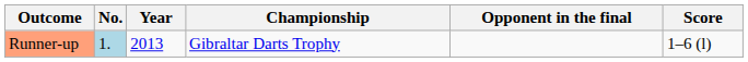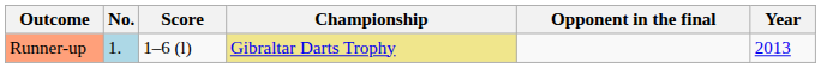 <table class="sortable wikitable">
 <tr>
 <th style="width:80px;">Outcome</th>
 <th style="width:20px;">No.</th>
-<th style="width:50px;">Year</th>
+<th style="width:70px;">Score</th>
 <th style="width:250px;">Championship</th>
 <th style="width:200px;">Opponent in the final</th>
-<th style="width:70px;">Score</th>
+<th style="width:50px;">Year</th>
 </tr>
 <tr style>
 <td style="background:#ffa07a;">Runner-up</td>
 <td style="background: lightblue;">1.</td>
+<td>1–6 (l)</td>
+<td style="background: khaki;"><a href='#'>Gibraltar Darts Trophy</a></td>
+<td></td>
 <td><a href='#'>2013</a></td>
-<td><a href='#'>Gibraltar Darts Trophy</a></td>
-<td></td>
-<td>1–6 (l)</td>
 </tr>
 </table>
